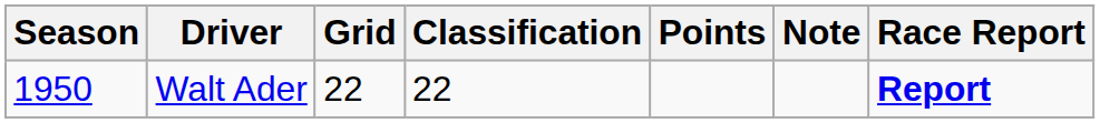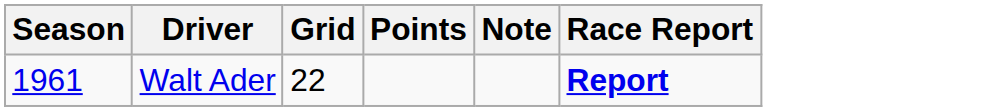 <table class="wikitable">
 <tr>
 <th>Season</th>
 <th>Driver</th>
 <th>Grid</th>
-<th>Classification</th>
 <th>Points</th>
 <th>Note</th>
 <th>Race Report</th>
 </tr>
 <tr>
-<td><a href='#'>1950</a></td>
+<td><a href='#'>1961</a></td>
 <td><a href='#'>Walt Ader</a></td>
-<td>22</td>
 <td>22</td>
 <td> </td>
 <td> </td>
 <td><strong><a href='#'>Report</a></strong></td>
 </tr>
 </table>
